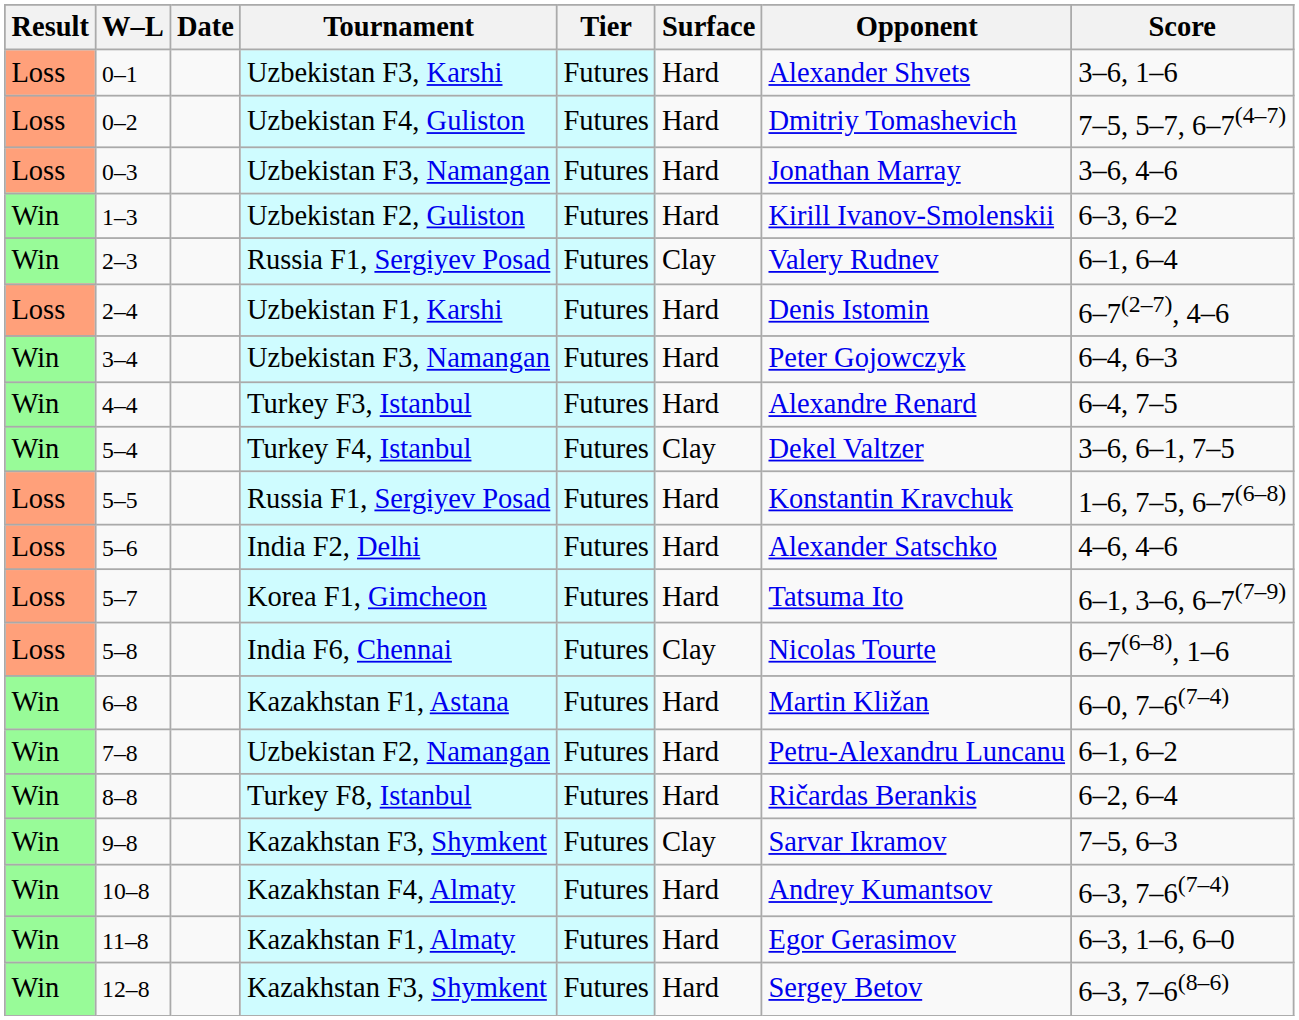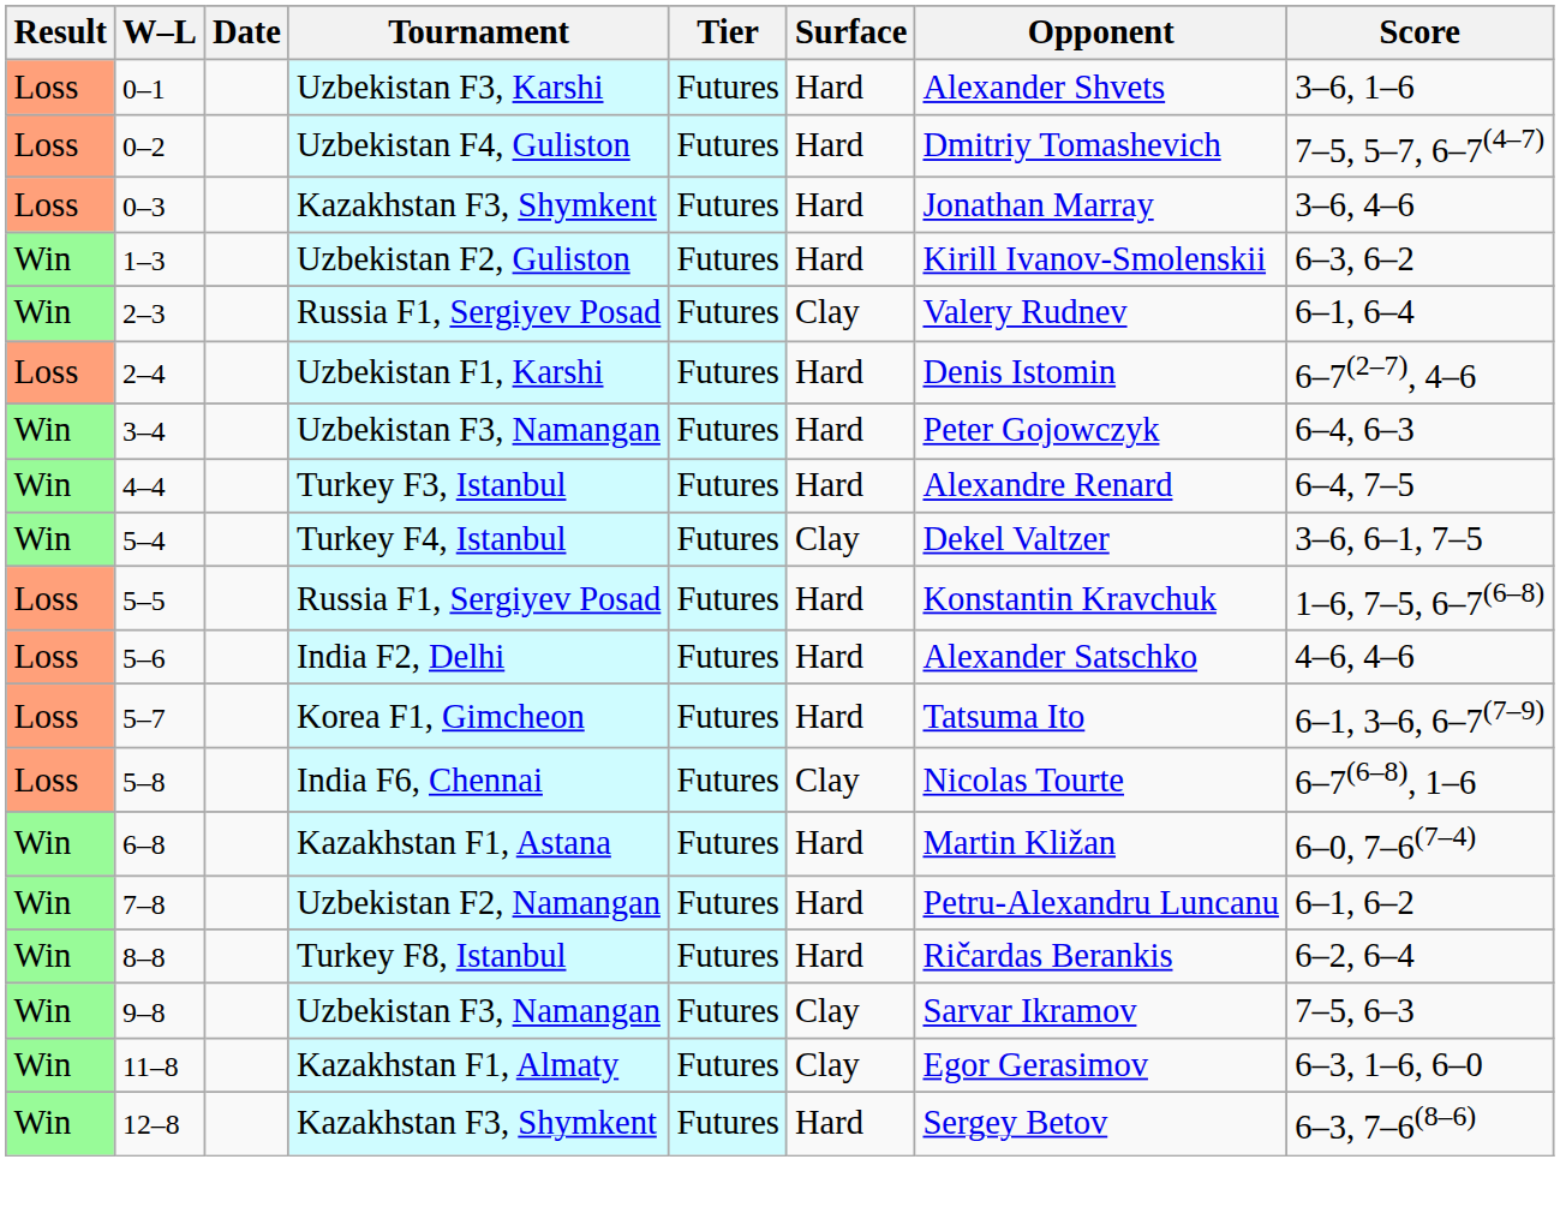 <table class="sortable wikitable">
 <tr>
 <th>Result</th>
 <th class="unsortable">W–L</th>
 <th>Date</th>
 <th>Tournament</th>
 <th>Tier</th>
 <th>Surface</th>
 <th>Opponent</th>
 <th class="unsortable">Score</th>
 </tr>
 <tr>
 <td style="background:#ffa07a;">Loss</td>
 <td><small>0–1</small></td>
 <td></td>
 <td style="background:#cffcff;">Uzbekistan F3, <a href='#'>Karshi</a></td>
 <td style="background:#cffcff;">Futures</td>
 <td>Hard</td>
 <td> <a href='#'>Alexander Shvets</a></td>
 <td>3–6, 1–6</td>
 </tr>
 <tr>
 <td style="background:#ffa07a;">Loss</td>
 <td><small>0–2</small></td>
 <td></td>
 <td style="background:#cffcff;">Uzbekistan F4, <a href='#'>Guliston</a></td>
 <td style="background:#cffcff;">Futures</td>
 <td>Hard</td>
 <td> <a href='#'>Dmitriy Tomashevich</a></td>
 <td>7–5, 5–7, 6–7<sup>(4–7)</sup></td>
 </tr>
 <tr>
 <td style="background:#ffa07a;">Loss</td>
 <td><small>0–3</small></td>
 <td></td>
-<td style="background:#cffcff;">Uzbekistan F3, <a href='#'>Namangan</a></td>
+<td style="background:#cffcff;">Kazakhstan F3, <a href='#'>Shymkent</a></td>
 <td style="background:#cffcff;">Futures</td>
 <td>Hard</td>
 <td> <a href='#'>Jonathan Marray</a></td>
 <td>3–6, 4–6</td>
 </tr>
 <tr>
 <td style="background:#98fb98;">Win</td>
 <td><small>1–3</small></td>
 <td></td>
 <td style="background:#cffcff;">Uzbekistan F2, <a href='#'>Guliston</a></td>
 <td style="background:#cffcff;">Futures</td>
 <td>Hard</td>
 <td> <a href='#'>Kirill Ivanov-Smolenskii</a></td>
 <td>6–3, 6–2</td>
 </tr>
 <tr>
 <td style="background:#98fb98;">Win</td>
 <td><small>2–3</small></td>
 <td></td>
 <td style="background:#cffcff;">Russia F1, <a href='#'>Sergiyev Posad</a></td>
 <td style="background:#cffcff;">Futures</td>
 <td>Clay</td>
 <td> <a href='#'>Valery Rudnev</a></td>
 <td>6–1, 6–4</td>
 </tr>
 <tr>
 <td style="background:#ffa07a;">Loss</td>
 <td><small>2–4</small></td>
 <td></td>
 <td style="background:#cffcff;">Uzbekistan F1, <a href='#'>Karshi</a></td>
 <td style="background:#cffcff;">Futures</td>
 <td>Hard</td>
 <td> <a href='#'>Denis Istomin</a></td>
 <td>6–7<sup>(2–7)</sup>, 4–6</td>
 </tr>
 <tr>
 <td style="background:#98fb98;">Win</td>
 <td><small>3–4</small></td>
 <td></td>
 <td style="background:#cffcff;">Uzbekistan F3, <a href='#'>Namangan</a></td>
 <td style="background:#cffcff;">Futures</td>
 <td>Hard</td>
 <td> <a href='#'>Peter Gojowczyk</a></td>
 <td>6–4, 6–3</td>
 </tr>
 <tr>
 <td style="background:#98fb98;">Win</td>
 <td><small>4–4</small></td>
 <td></td>
 <td style="background:#cffcff;">Turkey F3, <a href='#'>Istanbul</a></td>
 <td style="background:#cffcff;">Futures</td>
 <td>Hard</td>
 <td> <a href='#'>Alexandre Renard</a></td>
 <td>6–4, 7–5</td>
 </tr>
 <tr>
 <td style="background:#98fb98;">Win</td>
 <td><small>5–4</small></td>
 <td></td>
 <td style="background:#cffcff;">Turkey F4, <a href='#'>Istanbul</a></td>
 <td style="background:#cffcff;">Futures</td>
 <td>Clay</td>
 <td> <a href='#'>Dekel Valtzer</a></td>
 <td>3–6, 6–1, 7–5</td>
 </tr>
 <tr>
 <td style="background:#ffa07a;">Loss</td>
 <td><small>5–5</small></td>
 <td></td>
 <td style="background:#cffcff;">Russia F1, <a href='#'>Sergiyev Posad</a></td>
 <td style="background:#cffcff;">Futures</td>
 <td>Hard</td>
 <td> <a href='#'>Konstantin Kravchuk</a></td>
 <td>1–6, 7–5, 6–7<sup>(6–8)</sup></td>
 </tr>
 <tr>
 <td style="background:#ffa07a;">Loss</td>
 <td><small>5–6</small></td>
 <td></td>
 <td style="background:#cffcff;">India F2, <a href='#'>Delhi</a></td>
 <td style="background:#cffcff;">Futures</td>
 <td>Hard</td>
 <td> <a href='#'>Alexander Satschko</a></td>
 <td>4–6, 4–6</td>
 </tr>
 <tr>
 <td style="background:#ffa07a;">Loss</td>
 <td><small>5–7</small></td>
 <td></td>
 <td style="background:#cffcff;">Korea F1, <a href='#'>Gimcheon</a></td>
 <td style="background:#cffcff;">Futures</td>
 <td>Hard</td>
 <td> <a href='#'>Tatsuma Ito</a></td>
 <td>6–1, 3–6, 6–7<sup>(7–9)</sup></td>
 </tr>
 <tr>
 <td style="background:#ffa07a;">Loss</td>
 <td><small>5–8</small></td>
 <td></td>
 <td style="background:#cffcff;">India F6, <a href='#'>Chennai</a></td>
 <td style="background:#cffcff;">Futures</td>
 <td>Clay</td>
 <td> <a href='#'>Nicolas Tourte</a></td>
 <td>6–7<sup>(6–8)</sup>, 1–6</td>
 </tr>
 <tr>
 <td style="background:#98fb98;">Win</td>
 <td><small>6–8</small></td>
 <td></td>
 <td style="background:#cffcff;">Kazakhstan F1, <a href='#'>Astana</a></td>
 <td style="background:#cffcff;">Futures</td>
 <td>Hard</td>
 <td> <a href='#'>Martin Kližan</a></td>
 <td>6–0, 7–6<sup>(7–4)</sup></td>
 </tr>
 <tr>
 <td style="background:#98fb98;">Win</td>
 <td><small>7–8</small></td>
 <td></td>
 <td style="background:#cffcff;">Uzbekistan F2, <a href='#'>Namangan</a></td>
 <td style="background:#cffcff;">Futures</td>
 <td>Hard</td>
 <td> <a href='#'>Petru-Alexandru Luncanu</a></td>
 <td>6–1, 6–2</td>
 </tr>
 <tr>
 <td style="background:#98fb98;">Win</td>
 <td><small>8–8</small></td>
 <td></td>
 <td style="background:#cffcff;">Turkey F8, <a href='#'>Istanbul</a></td>
 <td style="background:#cffcff;">Futures</td>
 <td>Hard</td>
 <td> <a href='#'>Ričardas Berankis</a></td>
 <td>6–2, 6–4</td>
 </tr>
 <tr>
 <td style="background:#98fb98;">Win</td>
 <td><small>9–8</small></td>
 <td></td>
-<td style="background:#cffcff;">Kazakhstan F3, <a href='#'>Shymkent</a></td>
+<td style="background:#cffcff;">Uzbekistan F3, <a href='#'>Namangan</a></td>
 <td style="background:#cffcff;">Futures</td>
 <td>Clay</td>
 <td> <a href='#'>Sarvar Ikramov</a></td>
 <td>7–5, 6–3</td>
 </tr>
 <tr>
 <td style="background:#98fb98;">Win</td>
-<td><small>10–8</small></td>
-<td></td>
-<td style="background:#cffcff;">Kazakhstan F4, <a href='#'>Almaty</a></td>
-<td style="background:#cffcff;">Futures</td>
-<td>Hard</td>
-<td> <a href='#'>Andrey Kumantsov</a></td>
-<td>6–3, 7–6<sup>(7–4)</sup></td>
-</tr>
-<tr>
-<td style="background:#98fb98;">Win</td>
 <td><small>11–8</small></td>
 <td></td>
 <td style="background:#cffcff;">Kazakhstan F1, <a href='#'>Almaty</a></td>
 <td style="background:#cffcff;">Futures</td>
-<td>Hard</td>
+<td>Clay</td>
 <td> <a href='#'>Egor Gerasimov</a></td>
 <td>6–3, 1–6, 6–0</td>
 </tr>
 <tr>
 <td style="background:#98fb98;">Win</td>
 <td><small>12–8</small></td>
 <td></td>
 <td style="background:#cffcff;">Kazakhstan F3, <a href='#'>Shymkent</a></td>
 <td style="background:#cffcff;">Futures</td>
 <td>Hard</td>
 <td> <a href='#'>Sergey Betov</a></td>
 <td>6–3, 7–6<sup>(8–6)</sup></td>
 </tr>
 </table>
